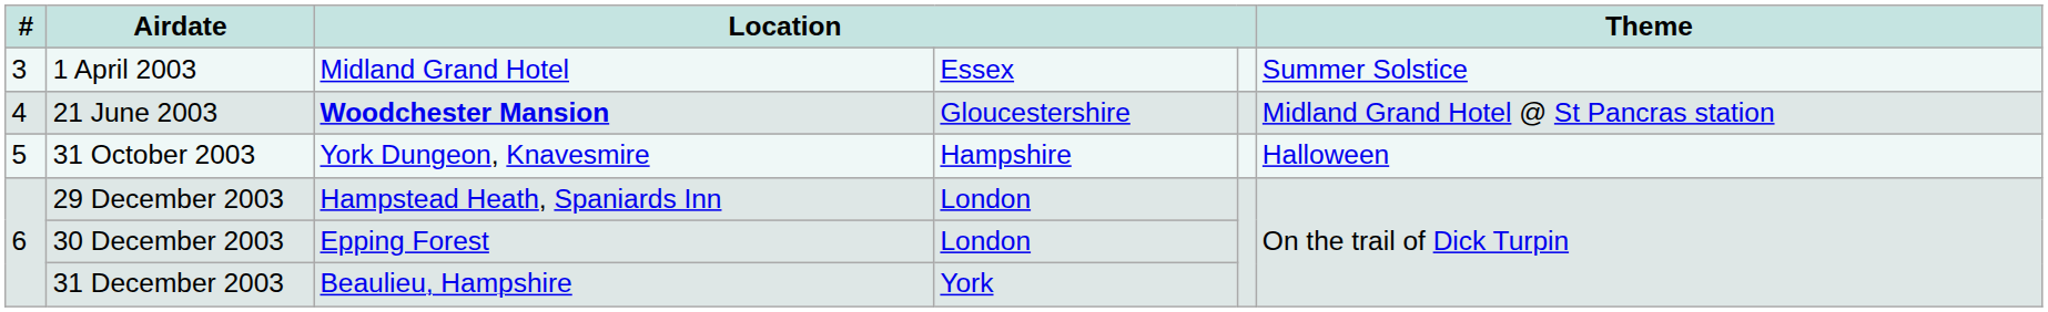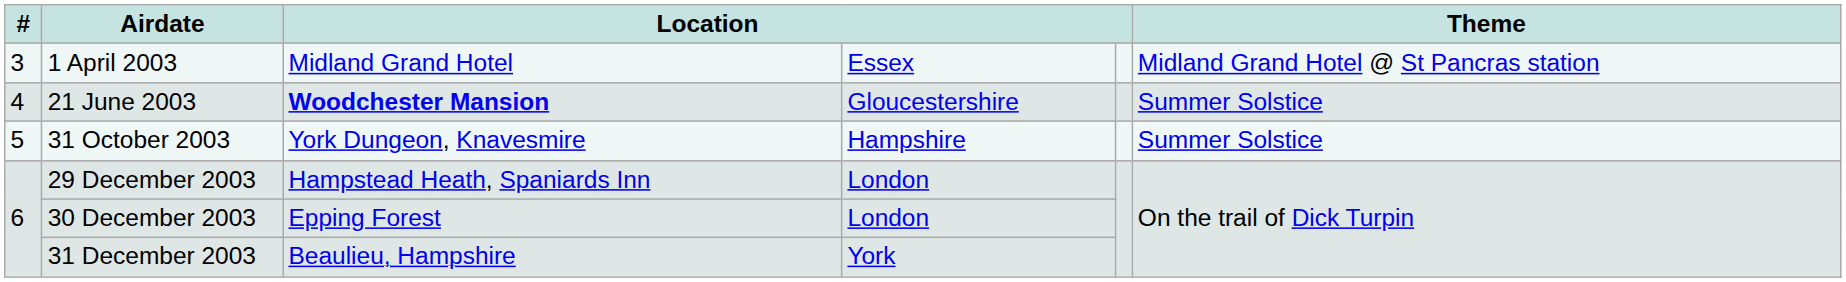 <table class="wikitable" id="series_list" style="width:95%;">
 <tr>
 <th style="background:#c5e4e1;">#</th>
 <th style="background:#c5e4e1; width:150px;">Airdate</th>
 <th style="background:#c5e4e1;" colspan="3">Location</th>
 <th style="background:#c5e4e1;">Theme</th>
 </tr>
 <tr style="background:#eff8f7;">
 <td>3</td>
 <td>1 April 2003</td>
 <td><a href='#'>Midland Grand Hotel</a></td>
 <td><a href='#'>Essex</a></td>
 <td></td>
-<td><a href='#'>Summer Solstice</a></td>
+<td><a href='#'>Midland Grand Hotel</a> @ <a href='#'>St Pancras station</a></td>
 </tr>
 <tr style="background:#dee7e6;">
 <td>4</td>
 <td>21 June 2003</td>
 <td><strong><a href='#'>Woodchester Mansion</a></strong></td>
 <td><a href='#'>Gloucestershire</a></td>
 <td></td>
-<td><a href='#'>Midland Grand Hotel</a> @ <a href='#'>St Pancras station</a></td>
+<td><a href='#'>Summer Solstice</a></td>
 </tr>
 <tr style="background:#eff8f7;">
 <td>5</td>
 <td>31 October 2003</td>
 <td><a href='#'>York Dungeon</a>, <a href='#'>Knavesmire</a></td>
 <td><a href='#'>Hampshire</a></td>
 <td></td>
-<td><a href='#'>Halloween</a></td>
+<td><a href='#'>Summer Solstice</a></td>
 </tr>
 <tr style="background:#dee7e6;">
 <td rowspan="3">6</td>
 <td>29 December 2003</td>
 <td><a href='#'>Hampstead Heath</a>, <a href='#'>Spaniards Inn</a></td>
 <td><a href='#'>London</a></td>
 <td rowspan="3"></td>
 <td rowspan="3">On the trail of <a href='#'>Dick Turpin</a></td>
 </tr>
 <tr style="background:#dee7e6;">
 <td>30 December 2003</td>
 <td><a href='#'>Epping Forest</a></td>
 <td><a href='#'>London</a></td>
 </tr>
 <tr style="background:#dee7e6;">
 <td>31 December 2003</td>
 <td><a href='#'>Beaulieu, Hampshire</a></td>
 <td><a href='#'>York</a></td>
 </tr>
 </table>
